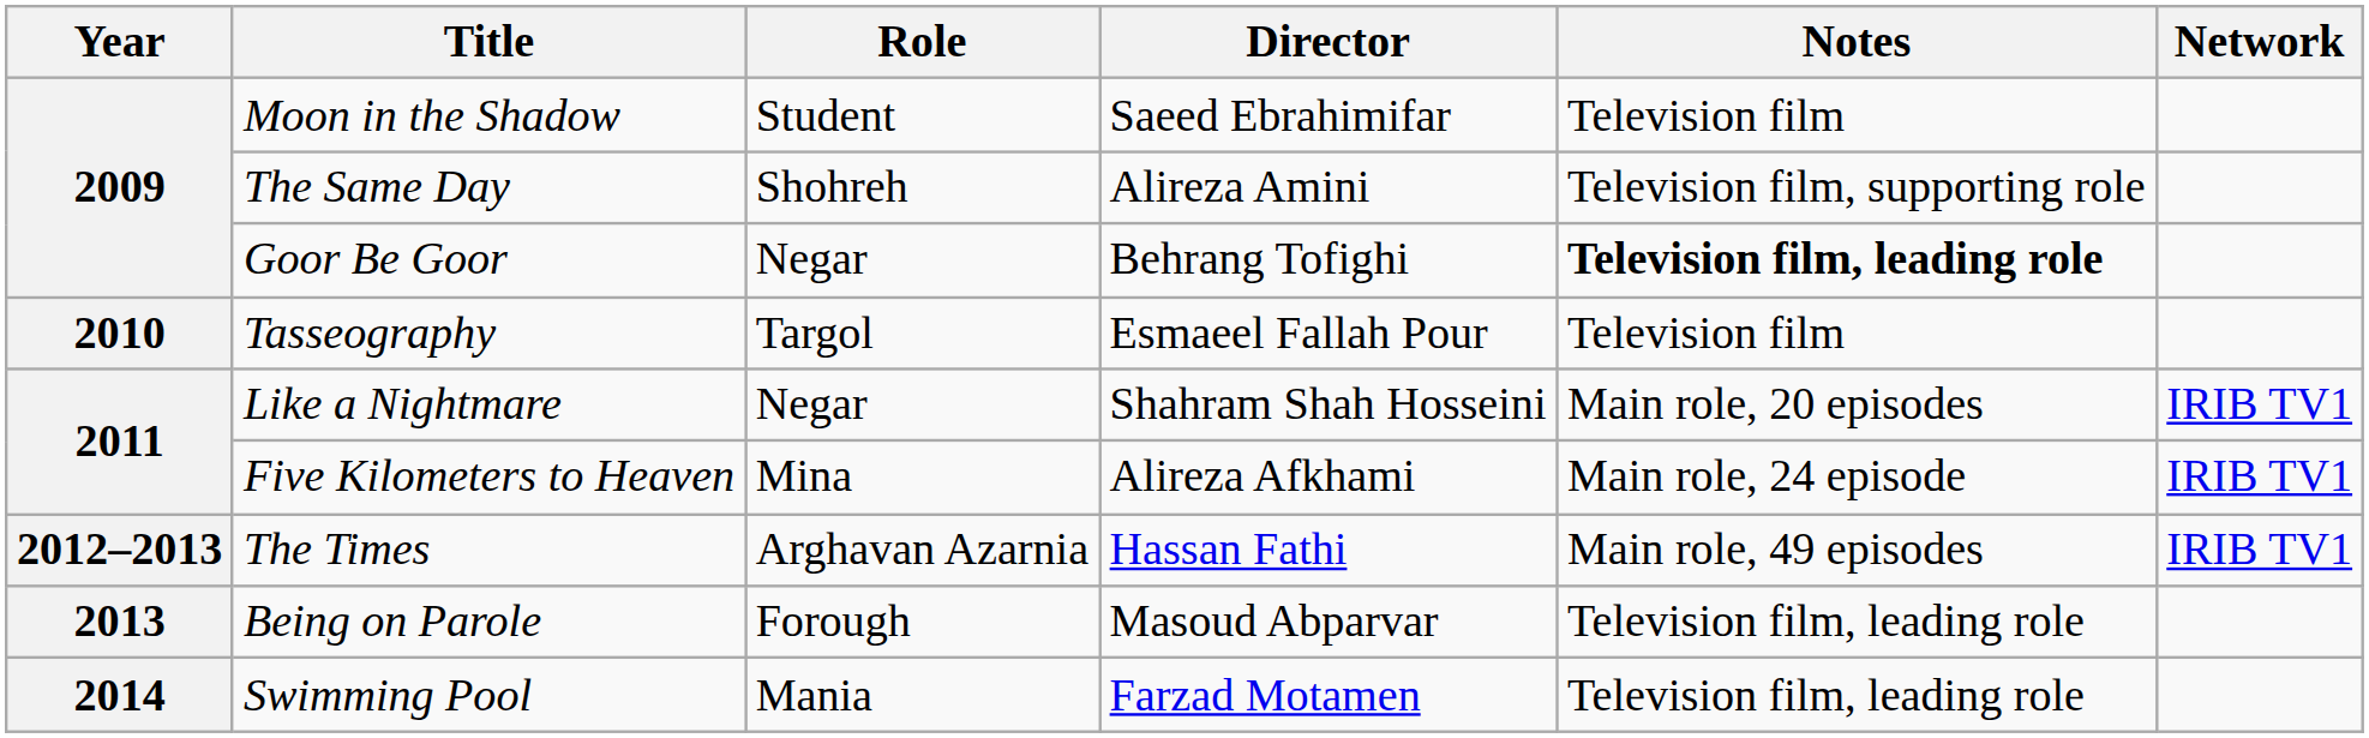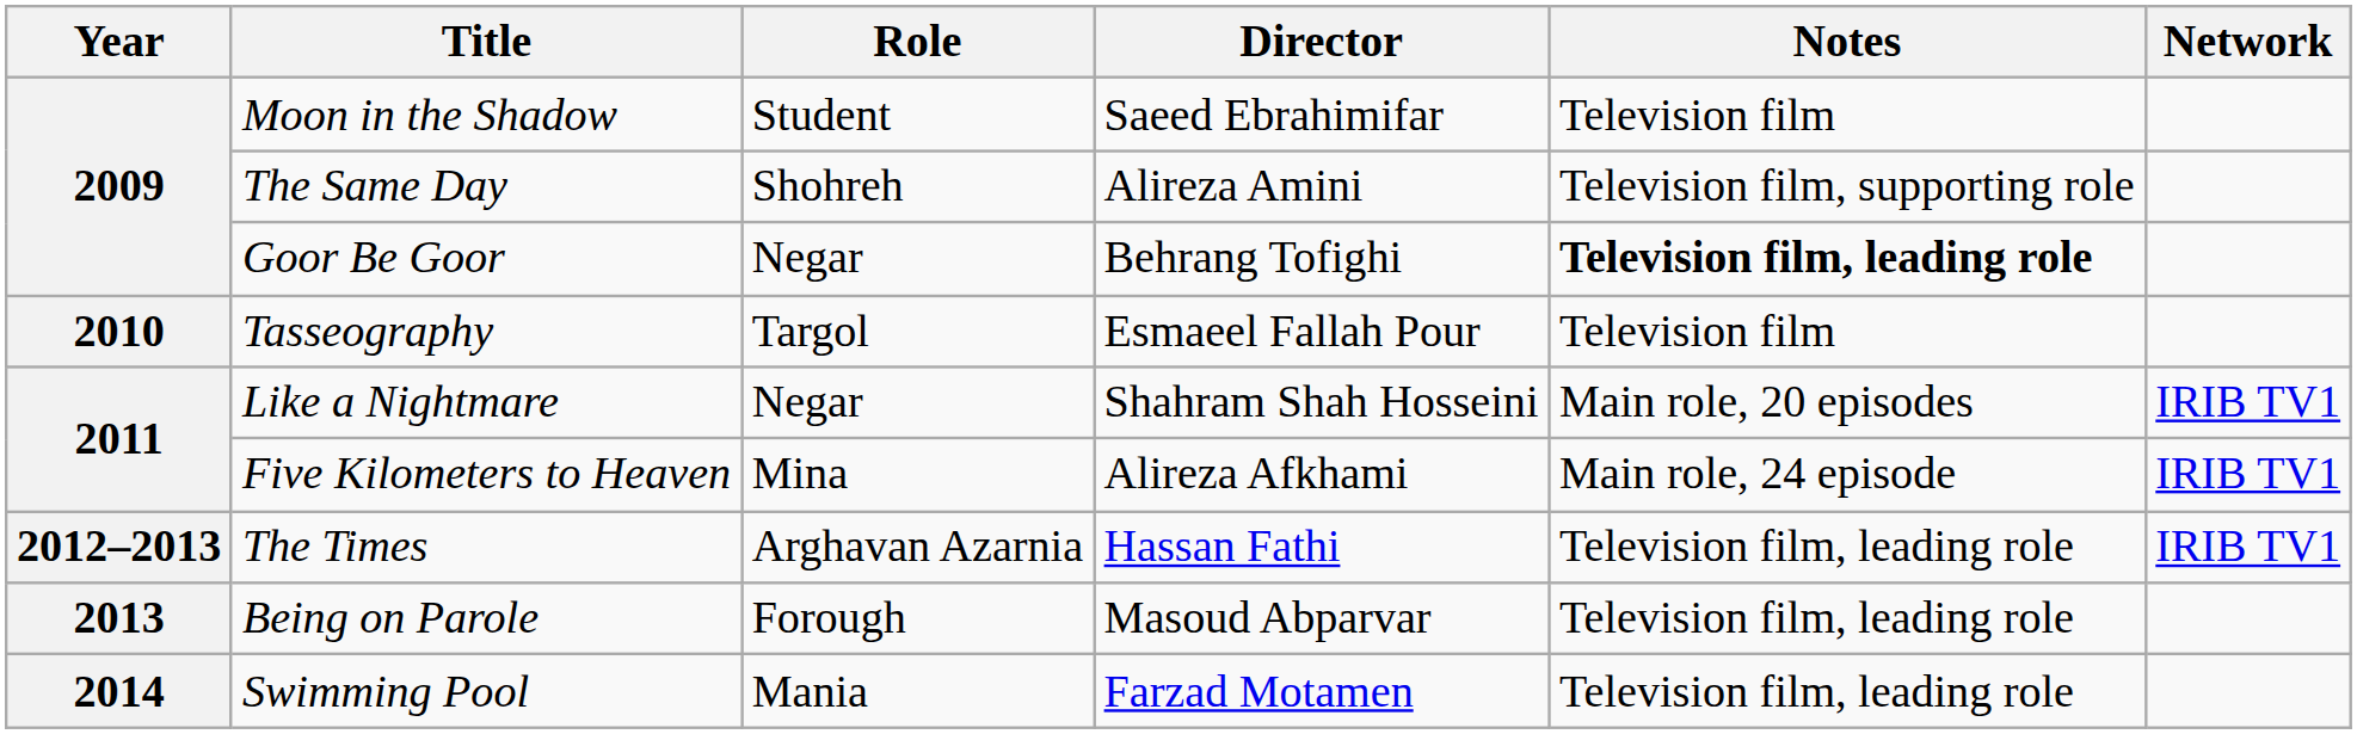 <table class="wikitable plainrowheaders sortable"  style=font-size:100%>
 <tr>
 <th scope="col">Year</th>
 <th scope="col">Title</th>
 <th scope="col">Role</th>
 <th scope="col">Director</th>
 <th scope="col" class="unsortable">Notes</th>
 <th scope="col" class="unsortable">Network</th>
 </tr>
 <tr>
 <th scope=row rowspan="3">2009</th>
 <td><em>Moon in the Shadow</em></td>
 <td>Student</td>
 <td>Saeed Ebrahimifar</td>
 <td>Television film</td>
 <td></td>
 </tr>
 <tr>
 <td><em>The Same Day</em></td>
 <td>Shohreh</td>
 <td>Alireza Amini</td>
 <td>Television film, supporting role</td>
 <td></td>
 </tr>
 <tr>
 <td><em>Goor Be Goor</em></td>
 <td>Negar</td>
 <td>Behrang Tofighi</td>
 <td><strong>Television film, leading role</strong></td>
 <td></td>
 </tr>
 <tr>
 <th scope=row>2010</th>
 <td><em>Tasseography</em></td>
 <td>Targol</td>
 <td>Esmaeel Fallah Pour</td>
 <td>Television film</td>
 <td></td>
 </tr>
 <tr>
 <th scope=row rowspan="2">2011</th>
 <td><em>Like a Nightmare</em></td>
 <td>Negar</td>
 <td>Shahram Shah Hosseini</td>
 <td>Main role, 20 episodes</td>
 <td><a href='#'>IRIB TV1</a></td>
 </tr>
 <tr>
 <td><em>Five Kilometers to Heaven</em></td>
 <td>Mina</td>
 <td>Alireza Afkhami</td>
 <td>Main role, 24 episode</td>
 <td><a href='#'>IRIB TV1</a></td>
 </tr>
 <tr>
 <th scope=row>2012–2013</th>
 <td><em>The Times</em></td>
 <td>Arghavan Azarnia</td>
 <td><a href='#'>Hassan Fathi</a></td>
-<td>Main role, 49 episodes</td>
+<td>Television film, leading role</td>
 <td><a href='#'>IRIB TV1</a></td>
 </tr>
 <tr>
 <th scope=row>2013</th>
 <td><em>Being on Parole</em></td>
 <td>Forough</td>
 <td>Masoud Abparvar</td>
 <td>Television film, leading role</td>
 <td></td>
 </tr>
 <tr>
 <th scope="row">2014</th>
 <td><em>Swimming Pool</em></td>
 <td>Mania</td>
 <td><a href='#'>Farzad Motamen</a></td>
 <td>Television film, leading role</td>
 <td></td>
 </tr>
 </table>
